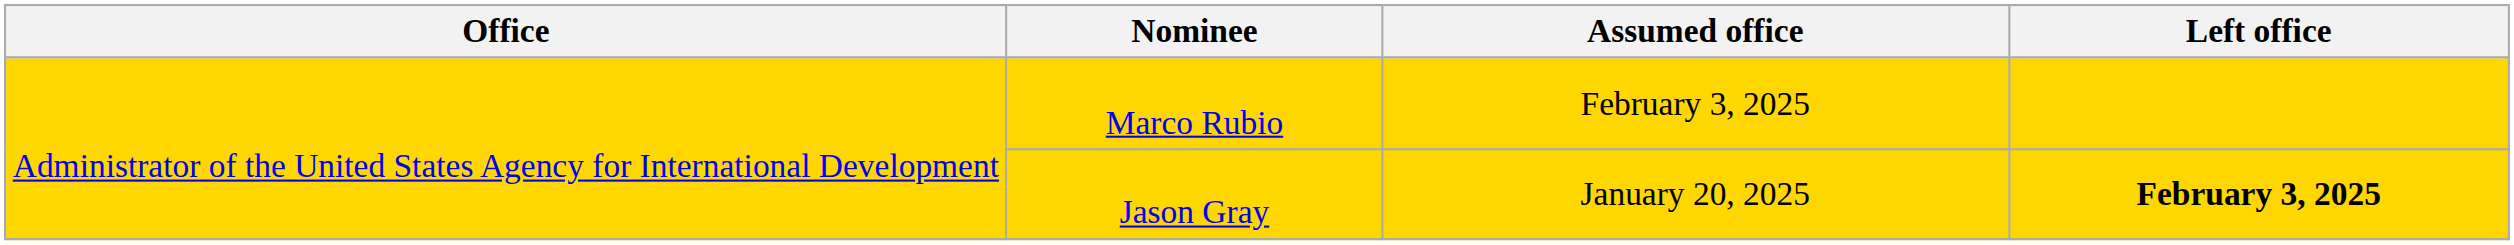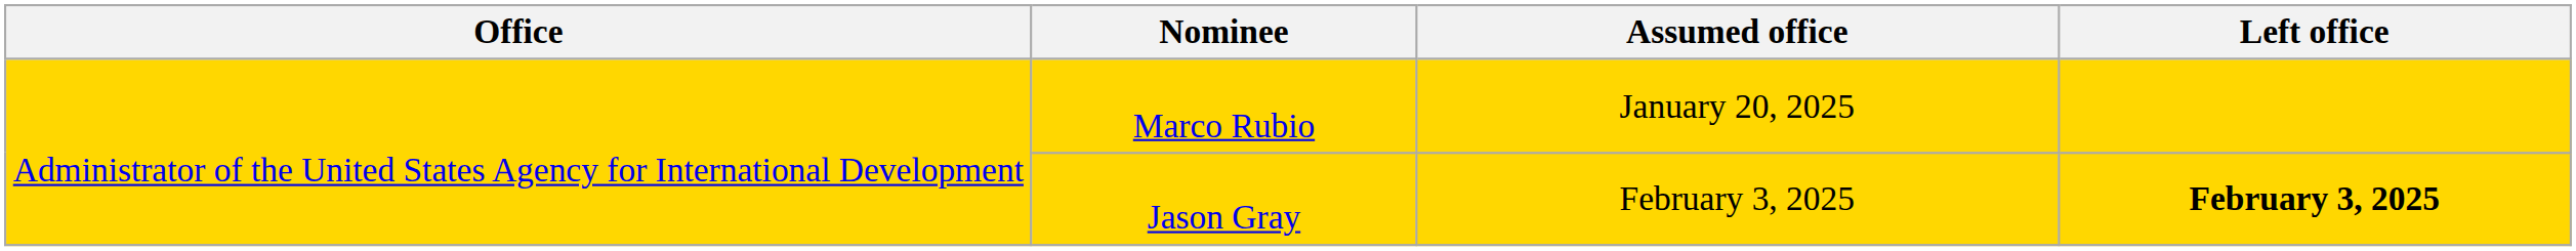 <table class="wikitable sortable" style="text-align:center">
 <tr>
 <th style="width:40%;">Office</th>
 <th style="width:15%;">Nominee</th>
 <th style="width:25%;" data-sort- type="date">Assumed office</th>
 <th style="width:20%;" data-sort- type="date">Left office</th>
 </tr>
 <tr style="background:gold">
 <td rowspan="2"><br><a href='#'>Administrator of the United States Agency for International Development</a></td>
 <td><br><a href='#'>Marco Rubio</a></td>
-<td>February 3, 2025</td>
+<td>January 20, 2025</td>
 <td></td>
 </tr>
 <tr style="background:gold">
 <td><br><a href='#'>Jason Gray</a></td>
-<td>January 20, 2025</td>
+<td>February 3, 2025</td>
 <td><strong>February 3, 2025</strong></td>
 </tr>
 </table>
